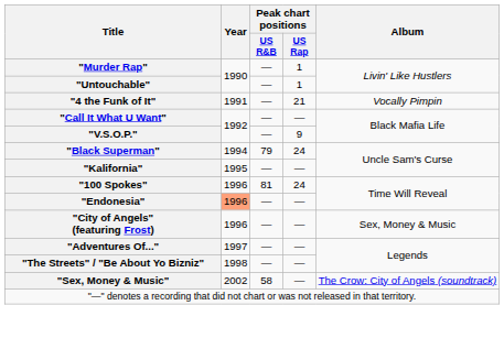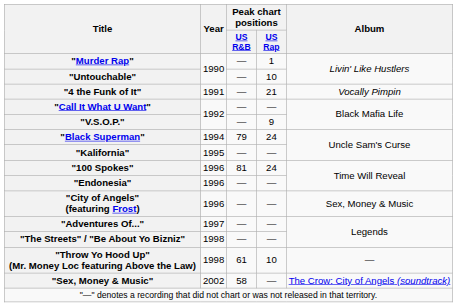 <table class="wikitable plainrowheaders" style="text-align:center;">
 <tr>
 <th rowspan="2" scope="col" style="width:20em;">Title</th>
 <th rowspan="2" scope="col">Year</th>
 <th colspan="2">Peak chart positions</th>
 <th rowspan="2" scope="col">Album</th>
 </tr>
 <tr>
 <th scope="col" style="width:3em;font-size:90%;"><a href='#'>US R&B</a></th>
 <th scope="col" style="width:3em;font-size:90%;"><a href='#'>US Rap</a></th>
 </tr>
 <tr>
 <th scope="row">"<a href='#'>Murder Rap</a>"</th>
 <td rowspan="2">1990</td>
 <td>—</td>
 <td>1</td>
 <td rowspan="2"><em>Livin' Like Hustlers</em></td>
 </tr>
 <tr>
 <th scope="row">"Untouchable"</th>
 <td>—</td>
-<td>1</td>
+<td>10</td>
 </tr>
 <tr>
 <th scope="row">"4 the Funk of It"</th>
 <td>1991</td>
 <td>—</td>
 <td>21</td>
 <td><em>Vocally Pimpin<strong></td>
 </tr>
 <tr>
 <th scope="row">"<a href='#'>Call It What U Want</a>"</th>
 <td rowspan="2">1992</td>
 <td>—</td>
 <td>—</td>
 <td rowspan="2"></em>Black Mafia Life<em></td>
 </tr>
 <tr>
 <th scope="row">"V.S.O.P."</th>
 <td>—</td>
 <td>9</td>
 </tr>
 <tr>
 <th scope="row">"<a href='#'>Black Superman</a>"</th>
 <td>1994</td>
 <td>79</td>
 <td>24</td>
 <td rowspan="2"></em>Uncle Sam's Curse<em></td>
 </tr>
 <tr>
 <th scope="row">"Kalifornia"</th>
 <td>1995</td>
 <td>—</td>
 <td>—</td>
 </tr>
 <tr>
 <th scope="row">"100 Spokes"</th>
 <td>1996</td>
 <td>81</td>
 <td>24</td>
 <td rowspan="2"></em>Time Will Reveal<em></td>
 </tr>
 <tr>
 <th scope="row">"Endonesia"</th>
-<td style="background: lightsalmon;">1996</td>
+<td>1996</td>
 <td>—</td>
 <td>—</td>
 </tr>
 <tr>
 <th scope="row">"City of Angels"<br><span>(featuring <a href='#'>Frost</a>)</span></th>
 <td>1996</td>
 <td>—</td>
 <td>—</td>
 <td></em>Sex, Money & Music<em></td>
 </tr>
 <tr>
 <th scope="row">"Adventures Of..."</th>
 <td>1997</td>
 <td>—</td>
 <td>—</td>
 <td rowspan="2"></em>Legends<em></td>
 </tr>
 <tr>
 <th scope="row">"The Streets" / "Be About Yo Bizniz"</th>
 <td>1998</td>
 <td>—</td>
 <td>—</td>
 </tr>
 <tr>
+<th scope="row">"Throw Yo Hood Up"<br><span>(Mr. Money Loc featuring Above the Law)</span></th>
+<td>1998</td>
+<td>61</td>
+<td>10</td>
+<td>—</td>
+</tr>
+<tr>
 <th scope="row">"Sex, Money & Music"</th>
 <td>2002</td>
 <td>58</td>
 <td>—</td>
 <td><a href='#'></em>The Crow: City of Angels<em> (soundtrack)</a></td>
 </tr>
 <tr>
 <td colspan="5" style="font-size:90%">"—" denotes a recording that did not chart or was not released in that territory.</td>
 </tr>
 </table>
